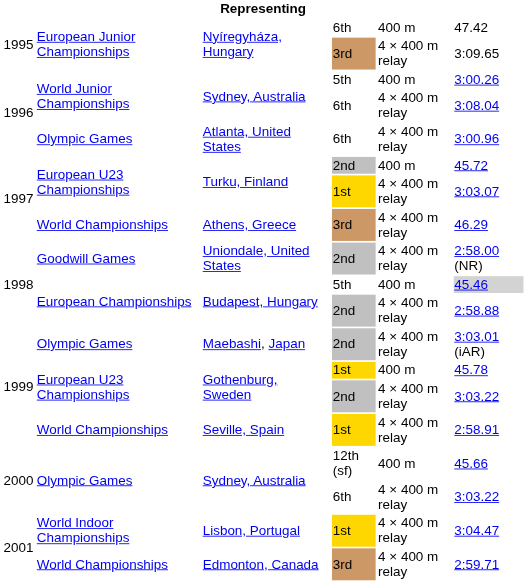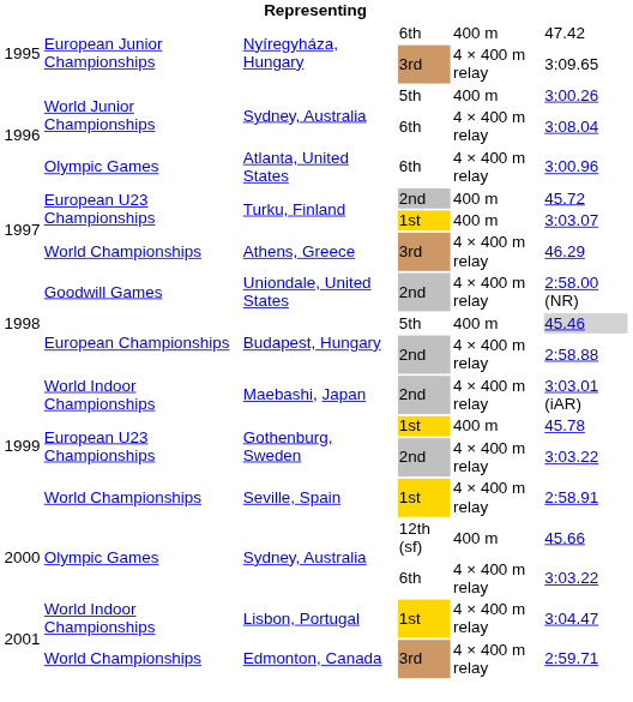 <table>
 <tr>
 <th colspan="6">Representing </th>
 </tr>
 <tr>
 <td rowspan=2>1995</td>
 <td rowspan=2><a href='#'>European Junior Championships</a></td>
 <td rowspan=2><a href='#'>Nyíregyháza, Hungary</a></td>
 <td>6th</td>
 <td>400 m</td>
 <td>47.42</td>
 </tr>
 <tr>
 <td style="background:#c96;">3rd</td>
 <td>4 × 400 m relay</td>
 <td>3:09.65</td>
 </tr>
 <tr>
 <td rowspan=3>1996</td>
 <td rowspan=2><a href='#'>World Junior Championships</a></td>
 <td rowspan=2><a href='#'>Sydney, Australia</a></td>
 <td>5th</td>
 <td>400 m</td>
 <td><a href='#'>3:00.26</a></td>
 </tr>
 <tr>
 <td>6th</td>
 <td>4 × 400 m relay</td>
 <td><a href='#'>3:08.04</a></td>
 </tr>
 <tr>
 <td><a href='#'>Olympic Games</a></td>
 <td><a href='#'>Atlanta, United States</a></td>
 <td>6th</td>
 <td>4 × 400 m relay</td>
 <td><a href='#'>3:00.96</a></td>
 </tr>
 <tr>
 <td rowspan=3>1997</td>
 <td rowspan=2><a href='#'>European U23 Championships</a></td>
 <td rowspan=2><a href='#'>Turku, Finland</a></td>
 <td style="background:silver;">2nd</td>
 <td>400 m</td>
 <td><a href='#'>45.72</a></td>
 </tr>
 <tr>
 <td style="background:gold;">1st</td>
-<td>4 × 400 m relay</td>
+<td>400 m</td>
 <td><a href='#'>3:03.07</a></td>
 </tr>
 <tr>
 <td><a href='#'>World Championships</a></td>
 <td><a href='#'>Athens, Greece</a></td>
 <td style="background:#c96;">3rd</td>
 <td>4 × 400 m relay</td>
 <td><a href='#'>46.29</a></td>
 </tr>
 <tr>
 <td rowspan=3>1998</td>
 <td><a href='#'>Goodwill Games</a></td>
 <td><a href='#'>Uniondale, United States</a></td>
 <td style="background:silver;">2nd</td>
 <td>4 × 400 m relay</td>
 <td><a href='#'>2:58.00</a> (NR)</td>
 </tr>
 <tr>
 <td rowspan=2><a href='#'>European Championships</a></td>
 <td rowspan=2><a href='#'>Budapest, Hungary</a></td>
 <td>5th</td>
 <td>400 m</td>
 <td style="background: lightgrey;"><a href='#'>45.46</a></td>
 </tr>
 <tr>
 <td style="background:silver;">2nd</td>
 <td>4 × 400 m relay</td>
 <td><a href='#'>2:58.88</a></td>
 </tr>
 <tr>
 <td rowspan=4>1999</td>
-<td><a href='#'>Olympic Games</a></td>
+<td><a href='#'>World Indoor Championships</a></td>
 <td><a href='#'>Maebashi</a>, <a href='#'>Japan</a></td>
 <td style="background:silver;">2nd</td>
 <td>4 × 400 m relay</td>
 <td><a href='#'>3:03.01</a> (iAR)</td>
 </tr>
 <tr>
 <td rowspan=2><a href='#'>European U23 Championships</a></td>
 <td rowspan=2><a href='#'>Gothenburg, Sweden</a></td>
 <td style="background:gold;">1st</td>
 <td>400 m</td>
 <td><a href='#'>45.78</a></td>
 </tr>
 <tr>
 <td style="background:silver;">2nd</td>
 <td>4 × 400 m relay</td>
 <td><a href='#'>3:03.22</a></td>
 </tr>
 <tr>
 <td><a href='#'>World Championships</a></td>
 <td><a href='#'>Seville, Spain</a></td>
 <td style="background:gold;">1st</td>
 <td>4 × 400 m relay</td>
 <td><a href='#'>2:58.91</a></td>
 </tr>
 <tr>
 <td rowspan=2>2000</td>
 <td rowspan=2><a href='#'>Olympic Games</a></td>
 <td rowspan=2><a href='#'>Sydney, Australia</a></td>
 <td>12th (sf)</td>
 <td>400 m</td>
 <td><a href='#'>45.66</a></td>
 </tr>
 <tr>
 <td>6th</td>
 <td>4 × 400 m relay</td>
 <td><a href='#'>3:03.22</a></td>
 </tr>
 <tr>
 <td rowspan=2>2001</td>
 <td><a href='#'>World Indoor Championships</a></td>
 <td><a href='#'>Lisbon, Portugal</a></td>
 <td style="background:gold;">1st</td>
 <td>4 × 400 m relay</td>
 <td><a href='#'>3:04.47</a></td>
 </tr>
 <tr>
 <td><a href='#'>World Championships</a></td>
 <td><a href='#'>Edmonton, Canada</a></td>
 <td style="background:#c96;">3rd</td>
 <td>4 × 400 m relay</td>
 <td><a href='#'>2:59.71</a></td>
 </tr>
 </table>
